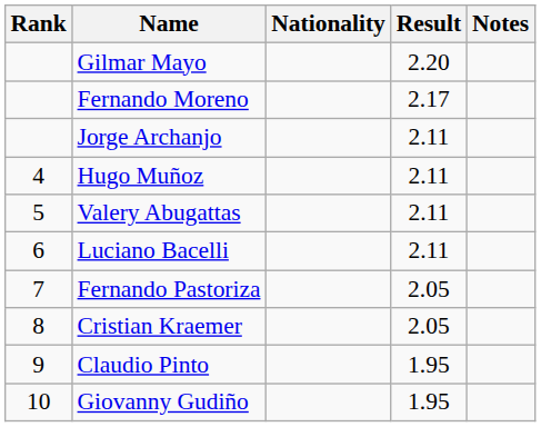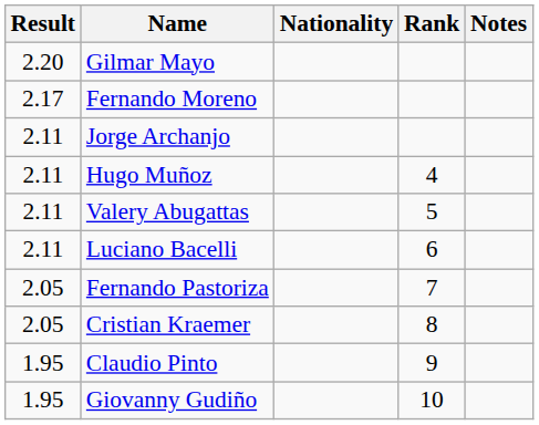 <table class="wikitable sortable" style="text-align:center">
 <tr>
-<th>Rank</th>
+<th>Result</th>
 <th>Name</th>
 <th>Nationality</th>
-<th>Result</th>
+<th>Rank</th>
 <th>Notes</th>
 </tr>
 <tr>
-<td></td>
+<td>2.20</td>
 <td align=left><a href='#'>Gilmar Mayo</a></td>
 <td align=left></td>
-<td>2.20</td>
+<td></td>
 <td></td>
 </tr>
 <tr>
-<td></td>
+<td>2.17</td>
 <td align=left><a href='#'>Fernando Moreno</a></td>
 <td align=left></td>
-<td>2.17</td>
+<td></td>
 <td></td>
 </tr>
 <tr>
-<td></td>
+<td>2.11</td>
 <td align=left><a href='#'>Jorge Archanjo</a></td>
 <td align=left></td>
-<td>2.11</td>
+<td></td>
 <td></td>
 </tr>
 <tr>
-<td>4</td>
+<td>2.11</td>
 <td align=left><a href='#'>Hugo Muñoz</a></td>
 <td align=left></td>
-<td>2.11</td>
+<td>4</td>
 <td></td>
 </tr>
 <tr>
-<td>5</td>
+<td>2.11</td>
 <td align=left><a href='#'>Valery Abugattas</a></td>
 <td align=left></td>
-<td>2.11</td>
+<td>5</td>
 <td></td>
 </tr>
 <tr>
-<td>6</td>
+<td>2.11</td>
 <td align=left><a href='#'>Luciano Bacelli</a></td>
 <td align=left></td>
-<td>2.11</td>
+<td>6</td>
 <td></td>
 </tr>
 <tr>
-<td>7</td>
+<td>2.05</td>
 <td align=left><a href='#'>Fernando Pastoriza</a></td>
 <td align=left></td>
-<td>2.05</td>
+<td>7</td>
 <td></td>
 </tr>
 <tr>
-<td>8</td>
+<td>2.05</td>
 <td align=left><a href='#'>Cristian Kraemer</a></td>
 <td align=left></td>
-<td>2.05</td>
+<td>8</td>
 <td></td>
 </tr>
 <tr>
-<td>9</td>
+<td>1.95</td>
 <td align=left><a href='#'>Claudio Pinto</a></td>
 <td align=left></td>
-<td>1.95</td>
+<td>9</td>
 <td></td>
 </tr>
 <tr>
-<td>10</td>
+<td>1.95</td>
 <td align=left><a href='#'>Giovanny Gudiño</a></td>
 <td align=left></td>
-<td>1.95</td>
+<td>10</td>
 <td></td>
 </tr>
 </table>
